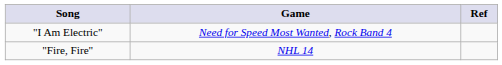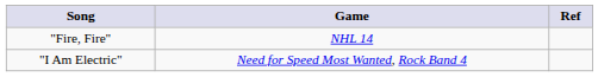 <table class="wikitable" style="font-size:90%; text-align:center; width:50%; margin: 5px;">
 <tr>
 <th style="background:#ddddee;">Song</th>
 <th style="background:#ddddee;">Game</th>
 <th style="background:#ddddee;">Ref</th>
 </tr>
 <tr>
+<td>"Fire, Fire"</td>
+<td><em><a href='#'>NHL 14</a></em></td>
+<td></td>
+</tr>
+<tr>
 <td>"I Am Electric"</td>
 <td><em><a href='#'>Need for Speed Most Wanted</a></em>, <em><a href='#'>Rock Band 4</a></em></td>
 <td></td>
 </tr>
-<tr>
-<td>"Fire, Fire"</td>
-<td><em><a href='#'>NHL 14</a></em></td>
-<td></td>
-</tr>
 </table>
